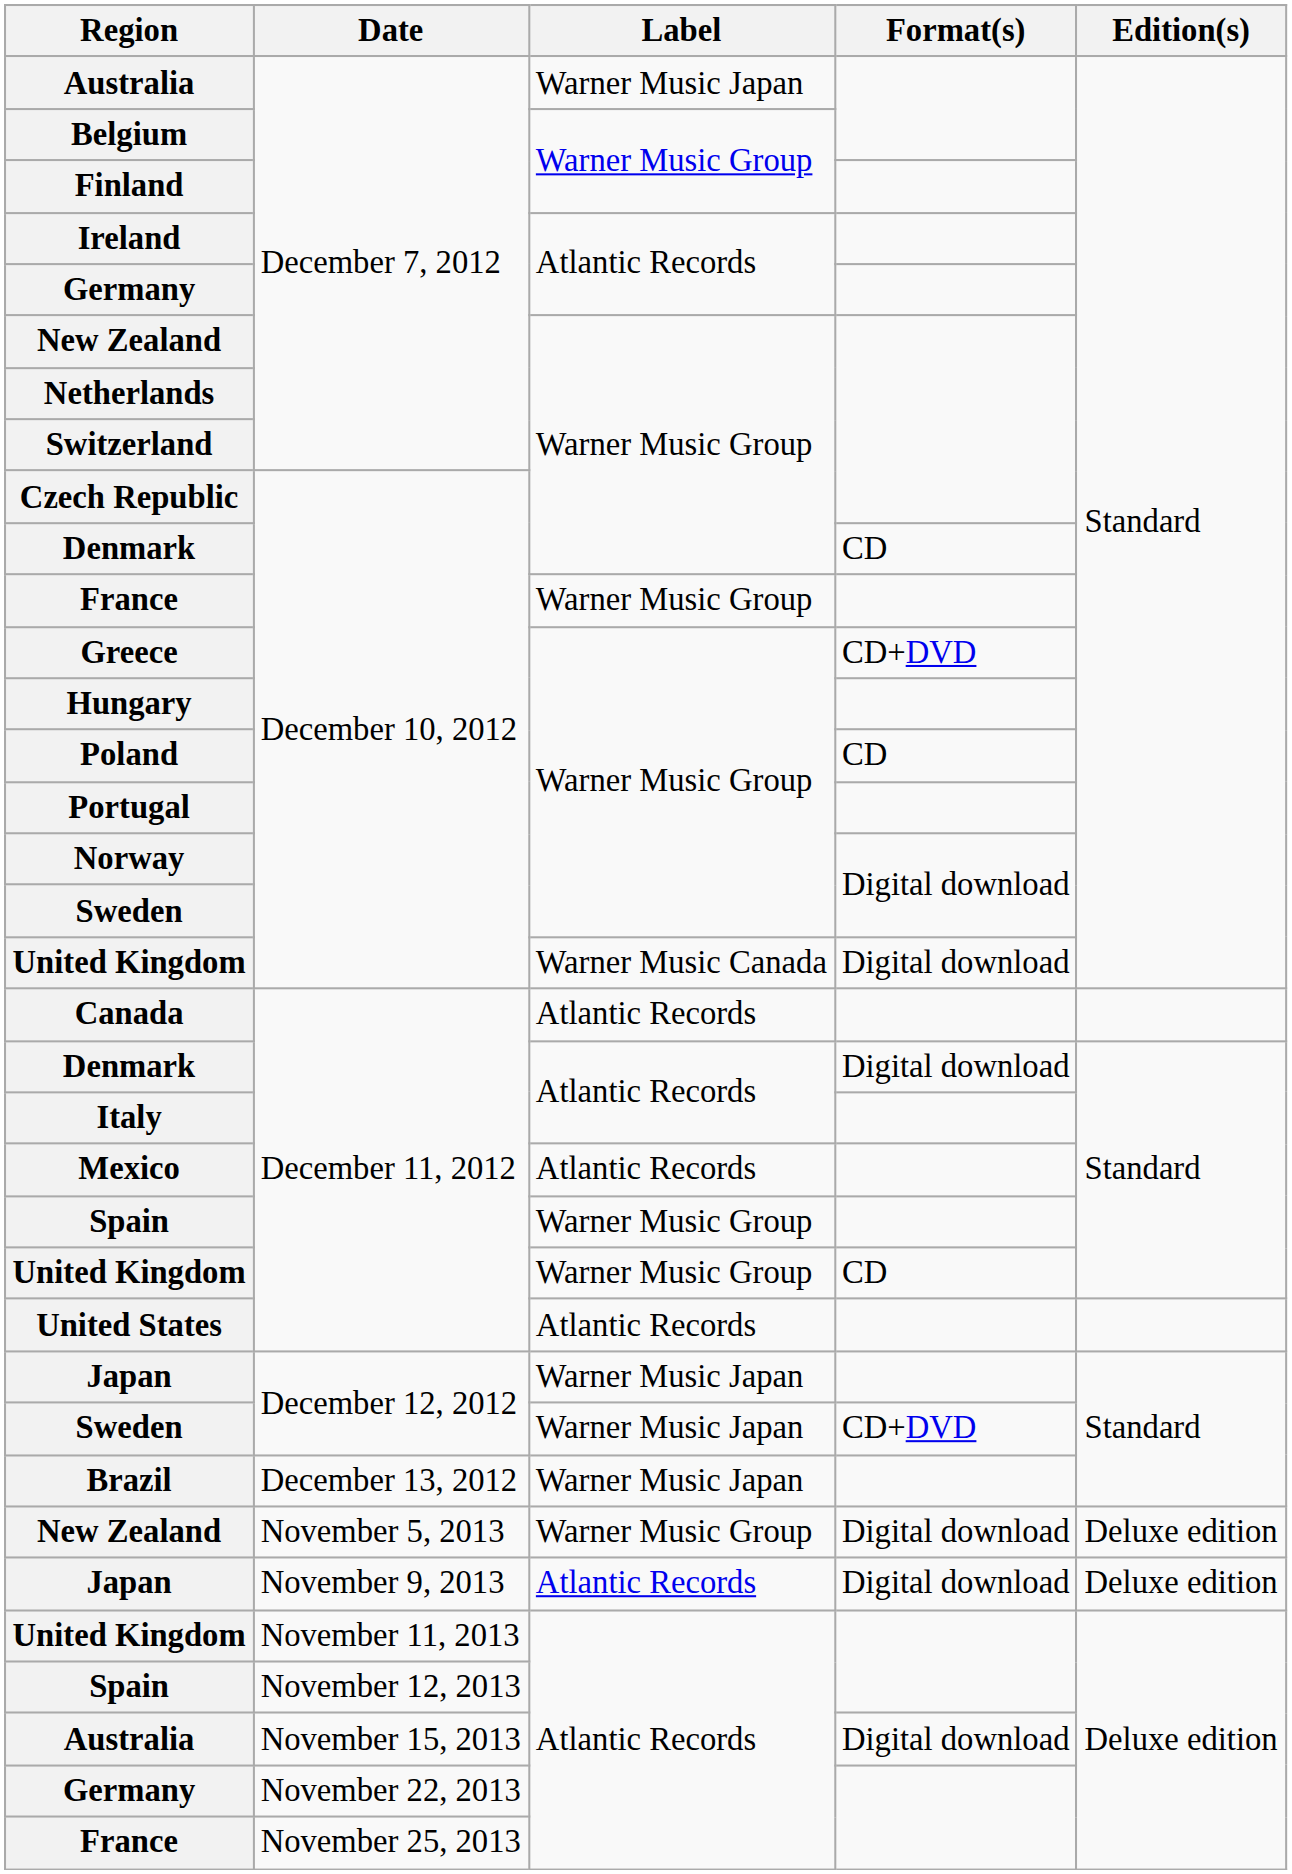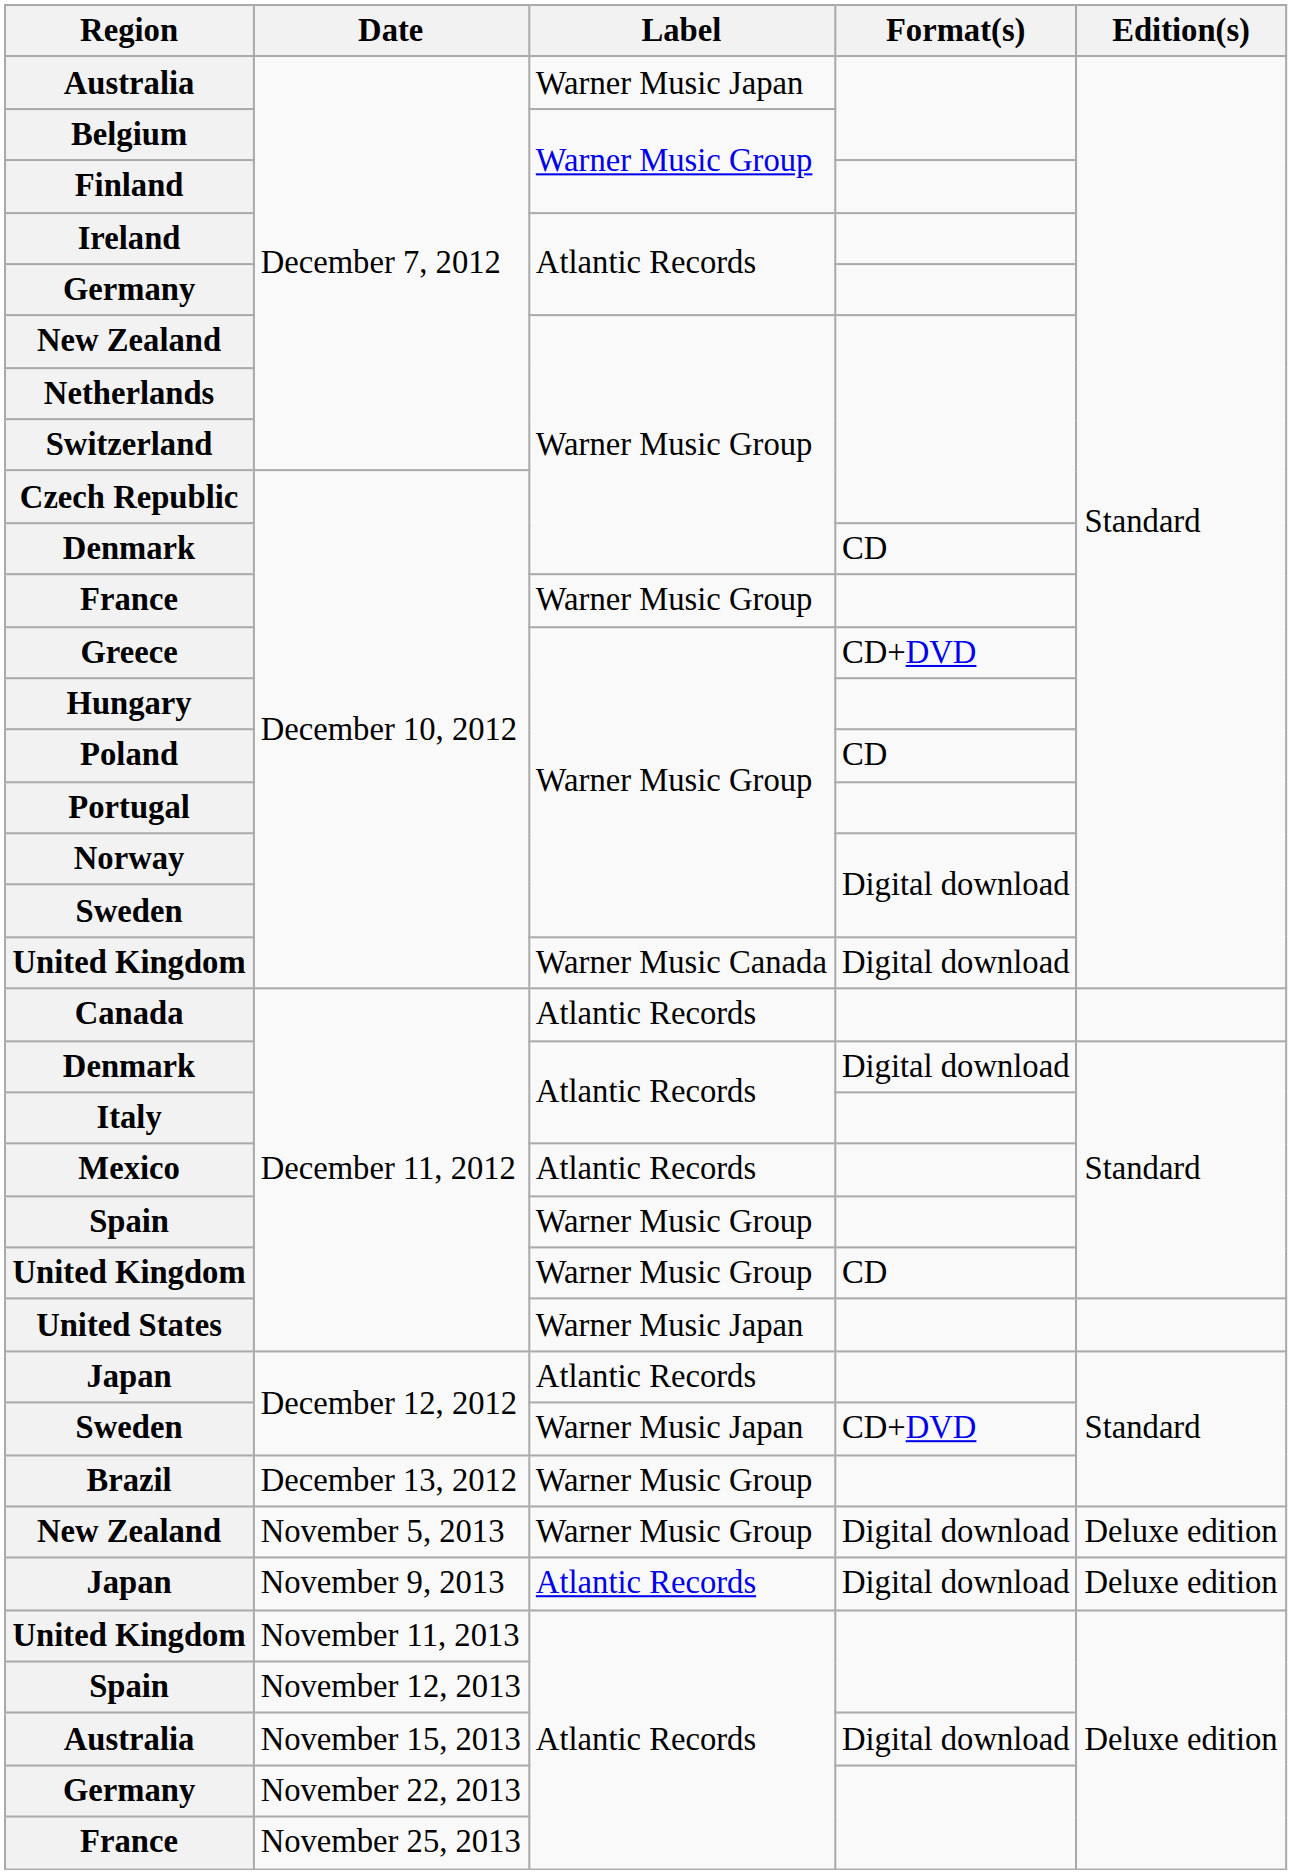 <table class="wikitable plainrowheaders">
 <tr>
 <th scope="col">Region</th>
 <th scope="col">Date</th>
 <th scope="col">Label</th>
 <th scope="col">Format(s)</th>
 <th scope="col">Edition(s)</th>
 </tr>
 <tr>
 <th scope="row">Australia</th>
 <td rowspan="8">December 7, 2012</td>
 <td>Warner Music Japan</td>
 <td rowspan="2"></td>
 <td rowspan="18">Standard</td>
 </tr>
 <tr>
 <th scope="row">Belgium</th>
 <td rowspan="2"><a href='#'>Warner Music Group</a></td>
 </tr>
 <tr>
 <th scope="row">Finland</th>
 <td rowspan="1"></td>
 </tr>
 <tr>
 <th scope="row">Ireland</th>
 <td rowspan="2">Atlantic Records</td>
 <td rowspan="1"></td>
 </tr>
 <tr>
 <th scope="row">Germany</th>
 <td rowspan="1"></td>
 </tr>
 <tr>
 <th scope="row">New Zealand</th>
 <td rowspan="5">Warner Music Group</td>
 <td rowspan="4"></td>
 </tr>
 <tr>
 <th scope="row">Netherlands</th>
 </tr>
 <tr>
 <th scope="row">Switzerland</th>
 </tr>
 <tr>
 <th scope="row">Czech Republic</th>
 <td rowspan="10">December 10, 2012</td>
 </tr>
 <tr>
 <th scope="row">Denmark</th>
 <td>CD</td>
 </tr>
 <tr>
 <th scope="row">France</th>
 <td>Warner Music Group</td>
 <td></td>
 </tr>
 <tr>
 <th scope="row">Greece</th>
 <td rowspan="6">Warner Music Group</td>
 <td>CD+<a href='#'>DVD</a></td>
 </tr>
 <tr>
 <th scope="row">Hungary</th>
 <td></td>
 </tr>
 <tr>
 <th scope="row">Poland</th>
 <td>CD</td>
 </tr>
 <tr>
 <th scope="row">Portugal</th>
 <td></td>
 </tr>
 <tr>
 <th scope="row">Norway</th>
 <td rowspan="2">Digital download</td>
 </tr>
 <tr>
 <th scope="row">Sweden</th>
 </tr>
 <tr>
 <th scope="row">United Kingdom</th>
 <td>Warner Music Canada</td>
 <td>Digital download</td>
 </tr>
 <tr>
 <th scope="row">Canada</th>
 <td rowspan="7">December 11, 2012</td>
 <td>Atlantic Records</td>
 <td></td>
 <td rowspan="1"></td>
 </tr>
 <tr>
 <th scope="row">Denmark</th>
 <td rowspan="2">Atlantic Records</td>
 <td>Digital download</td>
 <td rowspan="5">Standard</td>
 </tr>
 <tr>
 <th scope="row">Italy</th>
 <td></td>
 </tr>
 <tr>
 <th scope="row">Mexico</th>
 <td>Atlantic Records</td>
 <td></td>
 </tr>
 <tr>
 <th scope="row">Spain</th>
 <td>Warner Music Group</td>
 <td></td>
 </tr>
 <tr>
 <th scope="row">United Kingdom</th>
 <td>Warner Music Group</td>
 <td>CD</td>
 </tr>
 <tr>
 <th scope="row">United States</th>
-<td>Atlantic Records</td>
+<td>Warner Music Japan</td>
 <td></td>
 <td rowspan="1"></td>
 </tr>
 <tr>
 <th scope="row">Japan</th>
 <td rowspan="2">December 12, 2012</td>
-<td>Warner Music Japan</td>
+<td>Atlantic Records</td>
 <td></td>
 <td rowspan="3">Standard</td>
 </tr>
 <tr>
 <th scope="row">Sweden</th>
 <td>Warner Music Japan</td>
 <td>CD+<a href='#'>DVD</a></td>
 </tr>
 <tr>
 <th scope="row">Brazil</th>
 <td>December 13, 2012</td>
-<td>Warner Music Japan</td>
+<td>Warner Music Group</td>
 <td></td>
 </tr>
 <tr>
 <th scope="row">New Zealand</th>
 <td>November 5, 2013</td>
 <td>Warner Music Group</td>
 <td>Digital download</td>
 <td>Deluxe edition</td>
 </tr>
 <tr>
 <th scope="row">Japan</th>
 <td>November 9, 2013</td>
 <td><a href='#'>Atlantic Records</a></td>
 <td>Digital download</td>
 <td>Deluxe edition</td>
 </tr>
 <tr>
 <th scope="row">United Kingdom</th>
 <td>November 11, 2013</td>
 <td rowspan="5">Atlantic Records</td>
 <td rowspan="2"></td>
 <td rowspan="5">Deluxe edition</td>
 </tr>
 <tr>
 <th scope="row">Spain</th>
 <td>November 12, 2013</td>
 </tr>
 <tr>
 <th scope="row">Australia</th>
 <td>November 15, 2013</td>
 <td>Digital download</td>
 </tr>
 <tr>
 <th scope="row">Germany</th>
 <td>November 22, 2013</td>
 <td rowspan="2"></td>
 </tr>
 <tr>
 <th scope="row">France</th>
 <td>November 25, 2013</td>
 </tr>
 </table>
